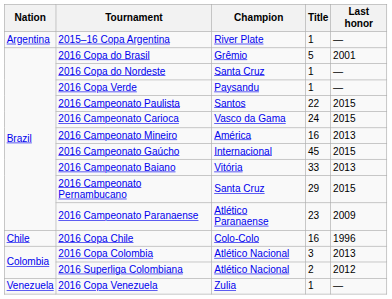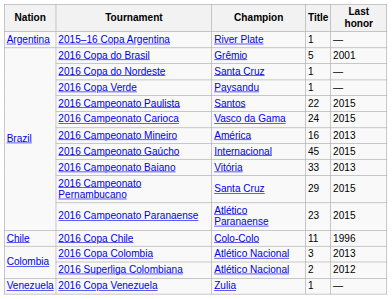 <table class="wikitable sortable">
 <tr>
 <th>Nation</th>
 <th>Tournament</th>
 <th>Champion</th>
 <th data-sort-type="number">Title</th>
 <th>Last honor</th>
 </tr>
 <tr>
 <td> <a href='#'>Argentina</a></td>
 <td><a href='#'>2015–16 Copa Argentina</a></td>
 <td><a href='#'>River Plate</a></td>
 <td>1</td>
 <td>—</td>
 </tr>
 <tr>
 <td rowspan=10> <a href='#'>Brazil</a></td>
 <td><a href='#'>2016 Copa do Brasil</a></td>
 <td><a href='#'>Grêmio</a></td>
 <td>5</td>
 <td>2001</td>
 </tr>
 <tr>
 <td><a href='#'>2016 Copa do Nordeste</a></td>
 <td><a href='#'>Santa Cruz</a></td>
 <td>1</td>
 <td>—</td>
 </tr>
 <tr>
 <td><a href='#'>2016 Copa Verde</a></td>
 <td><a href='#'>Paysandu</a></td>
 <td>1</td>
 <td>—</td>
 </tr>
 <tr>
 <td><a href='#'>2016 Campeonato Paulista</a></td>
 <td><a href='#'>Santos</a></td>
 <td>22</td>
 <td>2015</td>
 </tr>
 <tr>
 <td><a href='#'>2016 Campeonato Carioca</a></td>
 <td><a href='#'>Vasco da Gama</a></td>
 <td>24</td>
 <td>2015</td>
 </tr>
 <tr>
 <td><a href='#'>2016 Campeonato Mineiro</a></td>
 <td><a href='#'>América</a></td>
 <td>16</td>
 <td>2013</td>
 </tr>
 <tr>
 <td><a href='#'>2016 Campeonato Gaúcho</a></td>
 <td><a href='#'>Internacional</a></td>
 <td>45</td>
 <td>2015</td>
 </tr>
 <tr>
 <td><a href='#'>2016 Campeonato Baiano</a></td>
 <td><a href='#'>Vitória</a></td>
 <td>33</td>
 <td>2013</td>
 </tr>
 <tr>
 <td><a href='#'>2016 Campeonato Pernambucano</a></td>
 <td><a href='#'>Santa Cruz</a></td>
 <td>29</td>
 <td>2015</td>
 </tr>
 <tr>
 <td><a href='#'>2016 Campeonato Paranaense</a></td>
 <td><a href='#'>Atlético Paranaense</a></td>
 <td>23</td>
-<td>2009</td>
+<td>2015</td>
 </tr>
 <tr>
 <td> <a href='#'>Chile</a></td>
 <td><a href='#'>2016 Copa Chile</a></td>
 <td><a href='#'>Colo-Colo</a></td>
-<td>16</td>
+<td>11</td>
 <td>1996</td>
 </tr>
 <tr>
 <td rowspan=2> <a href='#'>Colombia</a></td>
 <td><a href='#'>2016 Copa Colombia</a></td>
 <td><a href='#'>Atlético Nacional</a></td>
 <td>3</td>
 <td>2013</td>
 </tr>
 <tr>
 <td><a href='#'>2016 Superliga Colombiana</a></td>
 <td><a href='#'>Atlético Nacional</a></td>
 <td>2</td>
 <td>2012</td>
 </tr>
 <tr>
 <td> <a href='#'>Venezuela</a></td>
 <td><a href='#'>2016 Copa Venezuela</a></td>
 <td><a href='#'>Zulia</a></td>
 <td>1</td>
 <td>—</td>
 </tr>
 </table>
